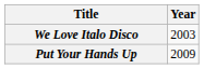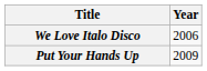 <table class="wikitable plainrowheaders">
 <tr>
 <th width="200">Title</th>
 <th>Year</th>
 </tr>
 <tr>
 <th scope="row"><em>We Love Italo Disco</em></th>
-<td>2003</td>
+<td>2006</td>
 </tr>
 <tr>
 <th scope="row"><em>Put Your Hands Up</em></th>
 <td>2009</td>
 </tr>
 </table>
